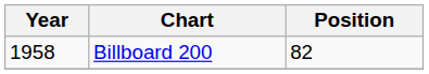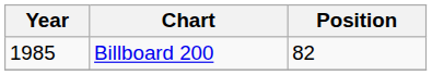 <table class="wikitable" width="330px">
 <tr>
 <th align="center">Year</th>
 <th align="center">Chart</th>
 <th align="center">Position</th>
 </tr>
 <tr>
-<td align="left">1958</td>
+<td align="left">1985</td>
 <td align="left"><a href='#'>Billboard 200</a></td>
 <td align="left">82</td>
 </tr>
 <tr>
 </tr>
 </table>
